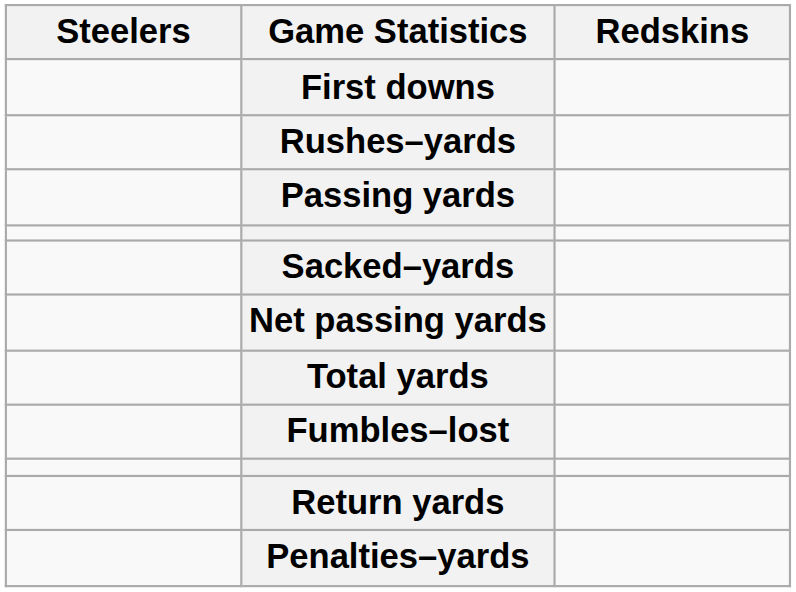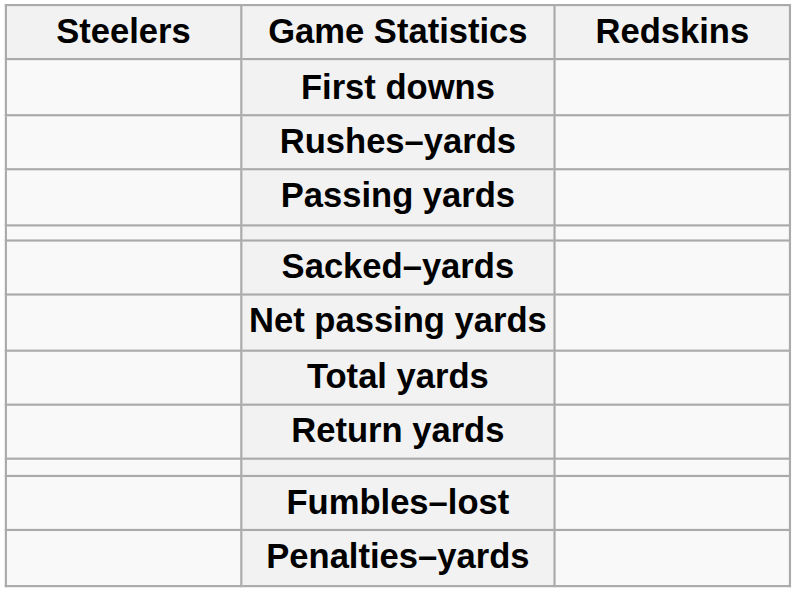 <table class="wikitable" style="margin: 1em auto 1em auto">
 <tr>
 <th style="width:30%;">Steelers</th>
 <th style="width:40%;">Game Statistics</th>
 <th style="width:30%;">Redskins</th>
 </tr>
 <tr>
 <td style="text-align:right;"></td>
 <th>First downs</th>
 <td></td>
 </tr>
 <tr>
 <td style="text-align:right;"></td>
 <th>Rushes–yards</th>
 <td></td>
 </tr>
 <tr>
 <td style="text-align:right;"></td>
 <th>Passing yards</th>
 <td></td>
 </tr>
 <tr>
 <td style="text-align:right;"></td>
 <th></th>
 <td></td>
 </tr>
 <tr>
 <td style="text-align:right;"></td>
 <th>Sacked–yards</th>
 <td></td>
 </tr>
 <tr>
 <td style="text-align:right;"></td>
 <th>Net passing yards</th>
 <td></td>
 </tr>
 <tr>
 <td style="text-align:right;"></td>
 <th>Total yards</th>
 <td></td>
 </tr>
 <tr>
 <td style="text-align:right;"></td>
-<th>Fumbles–lost</th>
+<th>Return yards</th>
 <td></td>
 </tr>
 <tr>
 <td style="text-align:right;"></td>
 <th></th>
 <td></td>
 </tr>
 <tr>
 <td style="text-align:right;"></td>
-<th>Return yards</th>
+<th>Fumbles–lost</th>
 <td></td>
 </tr>
 <tr>
 <td style="text-align:right;"></td>
 <th>Penalties–yards</th>
 <td></td>
 </tr>
 </table>
